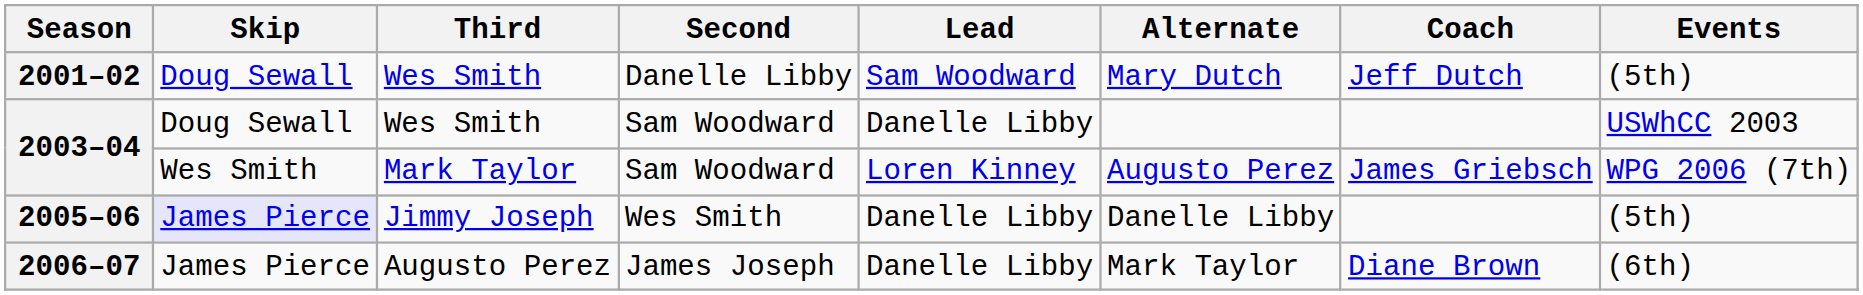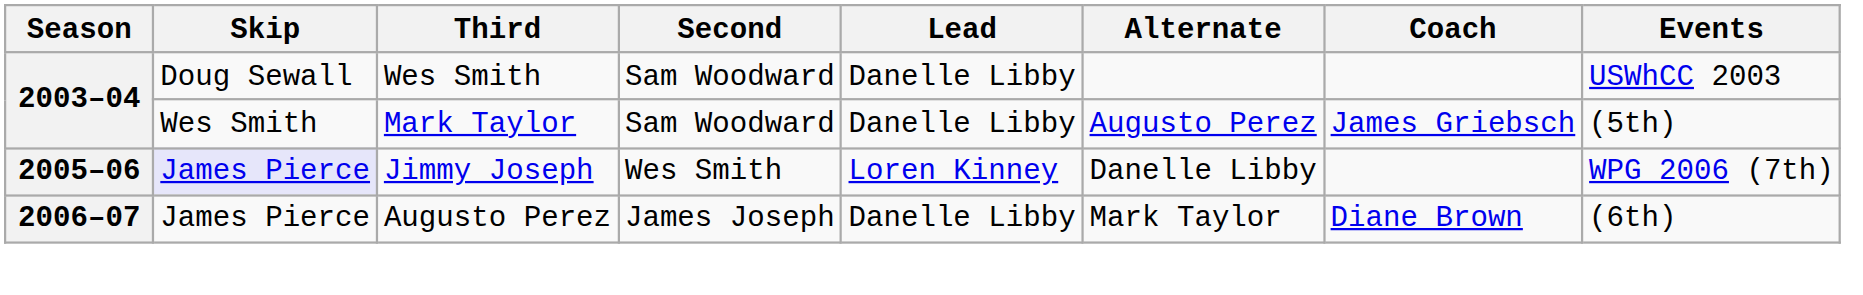 <table class="wikitable">
 <tr>
 <th scope="col" width=60>Season</th>
 <th scope="col">Skip</th>
 <th scope="col">Third</th>
 <th scope="col">Second</th>
 <th scope="col">Lead</th>
 <th scope="col">Alternate</th>
 <th scope="col">Coach</th>
 <th scope="col">Events</th>
-</tr>
-<tr>
-<th scope="row">2001–02</th>
-<td><a href='#'>Doug Sewall</a></td>
-<td><a href='#'>Wes Smith</a></td>
-<td>Danelle Libby</td>
-<td><a href='#'>Sam Woodward</a></td>
-<td><a href='#'>Mary Dutch</a></td>
-<td><a href='#'>Jeff Dutch</a></td>
-<td> (5th)</td>
 </tr>
 <tr>
 <th scope="row" rowspan=2>2003–04</th>
 <td>Doug Sewall</td>
 <td>Wes Smith</td>
 <td>Sam Woodward</td>
 <td>Danelle Libby</td>
 <td></td>
 <td></td>
 <td><a href='#'>USWhCC</a> 2003 </td>
 </tr>
 <tr>
 <td>Wes Smith</td>
 <td><a href='#'>Mark Taylor</a></td>
 <td>Sam Woodward</td>
-<td><a href='#'>Loren Kinney</a></td>
+<td>Danelle Libby</td>
 <td><a href='#'>Augusto Perez</a></td>
 <td><a href='#'>James Griebsch</a></td>
-<td><a href='#'>WPG 2006</a> (7th)</td>
+<td> (5th)</td>
 </tr>
 <tr>
 <th scope="row">2005–06</th>
 <td style="background: lavender;"><a href='#'>James Pierce</a></td>
 <td><a href='#'>Jimmy Joseph</a></td>
 <td>Wes Smith</td>
-<td>Danelle Libby</td>
+<td><a href='#'>Loren Kinney</a></td>
 <td>Danelle Libby</td>
 <td></td>
-<td> (5th)</td>
+<td><a href='#'>WPG 2006</a> (7th)</td>
 </tr>
 <tr>
 <th scope="row">2006–07</th>
 <td>James Pierce</td>
 <td>Augusto Perez</td>
 <td>James Joseph</td>
 <td>Danelle Libby</td>
 <td>Mark Taylor</td>
 <td><a href='#'>Diane Brown</a></td>
 <td> (6th)</td>
 </tr>
 </table>
